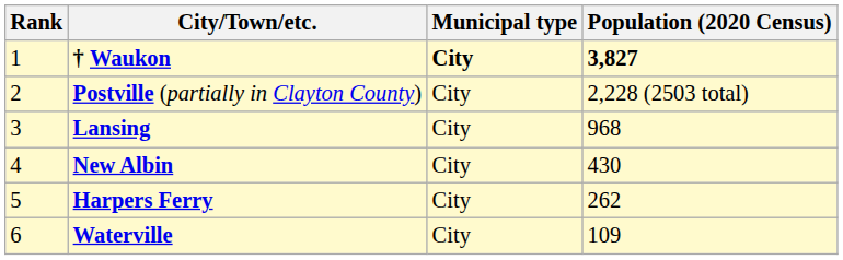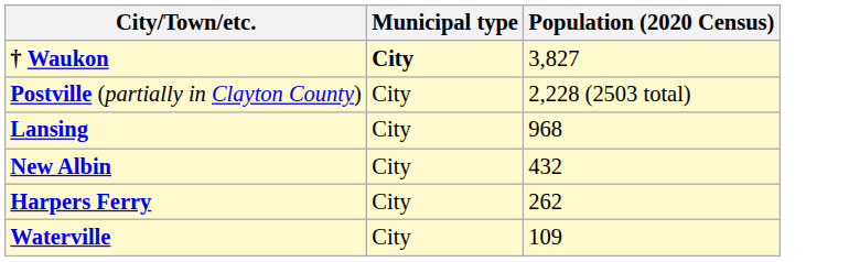 <table class="wikitable sortable">
 <tr>
-<th>Rank</th>
 <th>City/Town/etc.</th>
 <th>Municipal type</th>
 <th>Population (2020 Census)</th>
 </tr>
 <tr style="background-color:#FFFACD;">
-<td>1</td>
 <td><strong>†</strong> <strong><a href='#'>Waukon</a></strong></td>
 <td><strong>City</strong></td>
-<td><strong>3,827</strong></td>
+<td>3,827</td>
 </tr>
 <tr style="background-color:#FFFACD;">
-<td>2</td>
 <td><strong><a href='#'>Postville</a></strong> (<em>partially in <a href='#'>Clayton County</a></em>)</td>
 <td>City</td>
 <td>2,228 (2503 total)</td>
 </tr>
 <tr style="background-color:#FFFACD;">
-<td>3</td>
 <td><strong><a href='#'>Lansing</a></strong></td>
 <td>City</td>
 <td>968</td>
 </tr>
 <tr style="background-color:#FFFACD;">
-<td>4</td>
 <td><strong><a href='#'>New Albin</a></strong></td>
 <td>City</td>
-<td>430</td>
+<td>432</td>
 </tr>
 <tr style="background-color:#FFFACD;">
-<td>5</td>
 <td><strong><a href='#'>Harpers Ferry</a></strong></td>
 <td>City</td>
 <td>262</td>
 </tr>
 <tr style="background-color:#FFFACD;">
-<td>6</td>
 <td><strong><a href='#'>Waterville</a></strong></td>
 <td>City</td>
 <td>109</td>
 </tr>
 </table>
